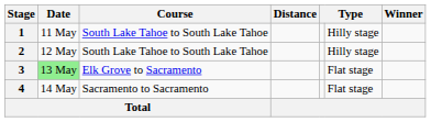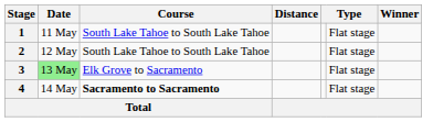 <table class=wikitable>
 <tr>
 <th>Stage</th>
 <th>Date</th>
 <th>Course</th>
 <th>Distance</th>
 <th colspan=2>Type</th>
 <th>Winner</th>
 </tr>
 <tr>
 <th align=center>1</th>
 <td align=center>11 May</td>
 <td><a href='#'>South Lake Tahoe</a> to South Lake Tahoe</td>
 <td align=center></td>
 <td align=center></td>
-<td>Hilly stage</td>
+<td>Flat stage</td>
 <td></td>
 </tr>
 <tr>
 <th align=center>2</th>
 <td align=center>12 May</td>
 <td>South Lake Tahoe to South Lake Tahoe</td>
 <td align=center></td>
 <td align=center></td>
-<td>Hilly stage</td>
+<td>Flat stage</td>
 <td></td>
 </tr>
 <tr>
 <th align=center>3</th>
 <td align=center style="background: lightgreen;">13 May</td>
 <td><a href='#'>Elk Grove</a> to <a href='#'>Sacramento</a></td>
 <td align=center></td>
 <td align=center></td>
 <td>Flat stage</td>
 <td></td>
 </tr>
 <tr>
 <th align=center>4</th>
 <td align=center>14 May</td>
-<td>Sacramento to Sacramento</td>
+<td><strong>Sacramento to Sacramento</strong></td>
 <td align=center></td>
 <td align=center></td>
 <td>Flat stage</td>
 <td></td>
 </tr>
 <tr>
 <th colspan=3>Total</th>
 <th colspan=5></th>
 </tr>
 </table>
